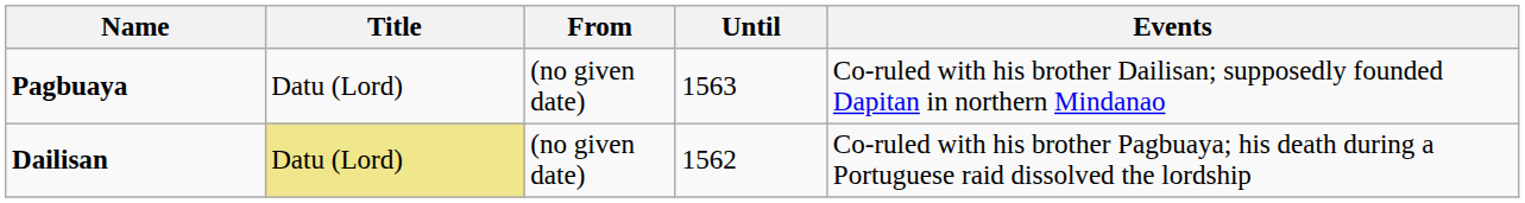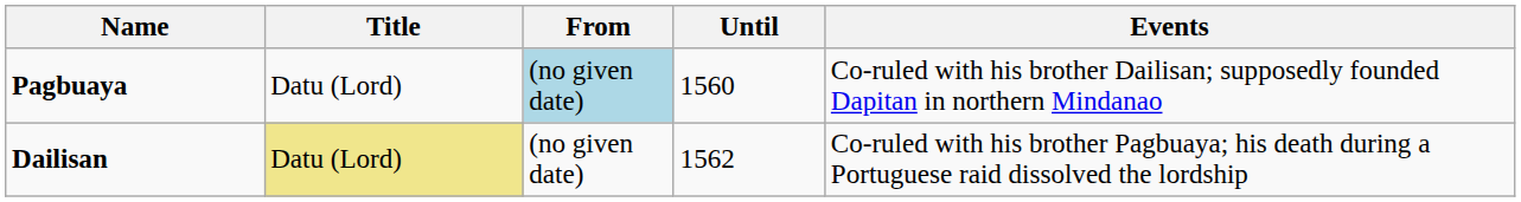 <table class="wikitable" width="70%">
 <tr>
 <th width="12%">Name</th>
 <th width="12%">Title</th>
 <th width="7%">From</th>
 <th width="7%">Until</th>
 <th width="32%">Events</th>
 </tr>
 <tr>
 <td><strong>Pagbuaya</strong></td>
 <td>Datu (Lord)</td>
-<td>(no given date)</td>
-<td>1563</td>
+<td style="background: lightblue;">(no given date)</td>
+<td>1560</td>
 <td>Co-ruled with his brother Dailisan; supposedly founded <a href='#'>Dapitan</a> in northern <a href='#'>Mindanao</a></td>
 </tr>
 <tr>
 <td><strong>Dailisan</strong></td>
 <td style="background: khaki;">Datu (Lord)</td>
 <td>(no given date)</td>
 <td>1562</td>
 <td>Co-ruled with his brother Pagbuaya; his death during a Portuguese raid dissolved the lordship</td>
 </tr>
 </table>
